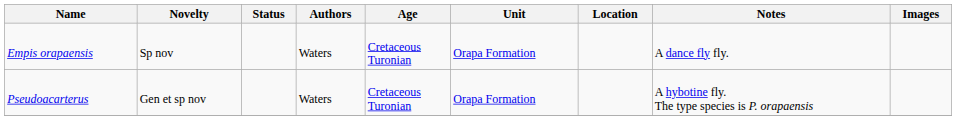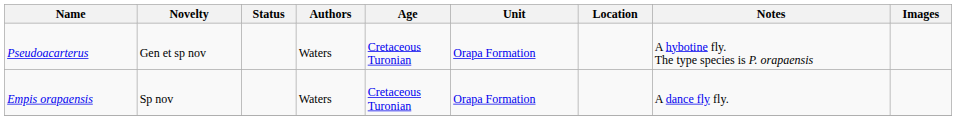 <table class="wikitable sortable" align="center" width="100%">
 <tr>
 <th>Name</th>
 <th>Novelty</th>
 <th>Status</th>
 <th>Authors</th>
 <th>Age</th>
 <th>Unit</th>
 <th>Location</th>
 <th>Notes</th>
 <th>Images</th>
 </tr>
 <tr>
+<td><br><em><a href='#'>Pseudoacarterus</a></em></td>
+<td><br>Gen et sp nov</td>
+<td></td>
+<td><br>Waters</td>
+<td><br><a href='#'>Cretaceous</a><br><a href='#'>Turonian</a></td>
+<td><br><a href='#'>Orapa Formation</a></td>
+<td><br></td>
+<td><br>A <a href='#'>hybotine</a> fly.<br> The type species is <em>P. orapaensis</em></td>
+<td></td>
+</tr>
+<tr>
 <td><br><em><a href='#'>Empis orapaensis</a></em></td>
 <td><br>Sp nov</td>
 <td></td>
 <td><br>Waters</td>
 <td><br><a href='#'>Cretaceous</a><br><a href='#'>Turonian</a></td>
 <td><br><a href='#'>Orapa Formation</a></td>
 <td><br></td>
 <td><br>A <a href='#'>dance fly</a> fly.</td>
 <td></td>
 </tr>
 <tr>
-<td><br><em><a href='#'>Pseudoacarterus</a></em></td>
-<td><br>Gen et sp nov</td>
-<td></td>
-<td><br>Waters</td>
-<td><br><a href='#'>Cretaceous</a><br><a href='#'>Turonian</a></td>
-<td><br><a href='#'>Orapa Formation</a></td>
-<td><br></td>
-<td><br>A <a href='#'>hybotine</a> fly.<br> The type species is <em>P. orapaensis</em></td>
-<td></td>
-</tr>
-<tr>
 </tr>
 </table>
